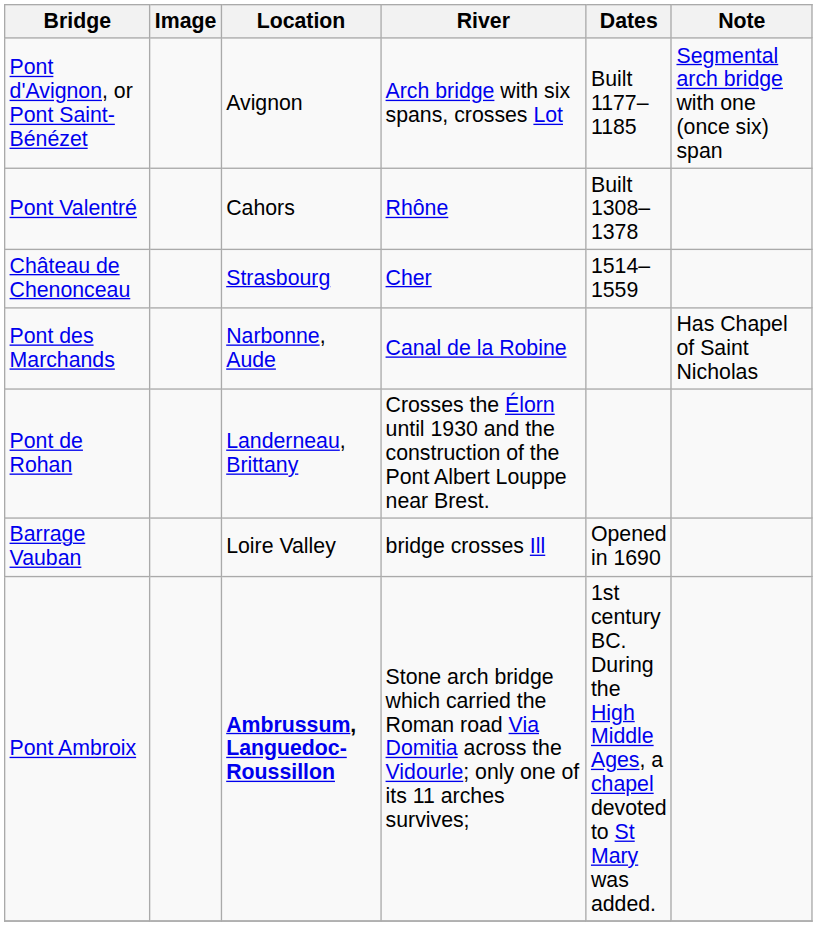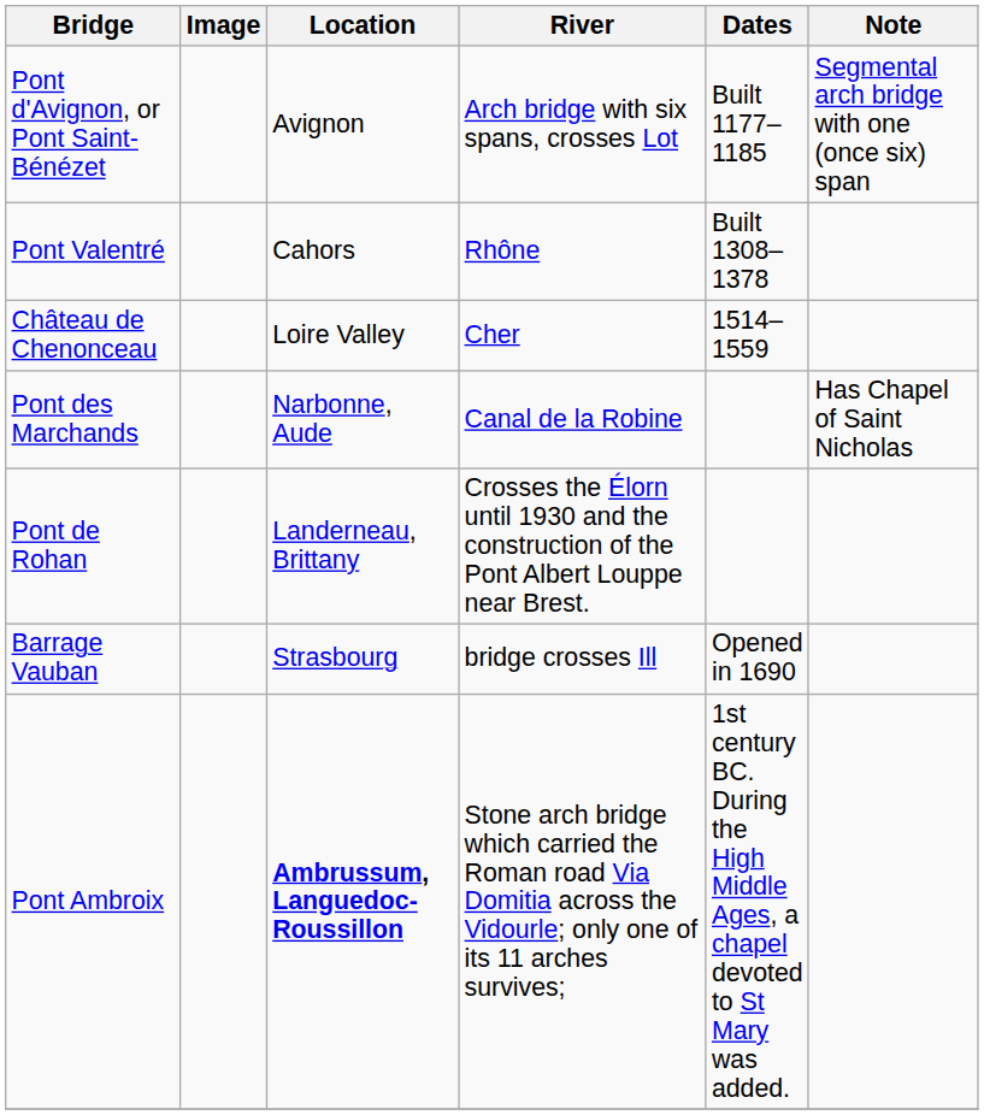 <table class="wikitable sortable">
 <tr>
 <th width = 18%>Bridge</th>
 <th width = 8% class="unsortable">Image</th>
 <th>Location</th>
 <th>River</th>
 <th width = 10%>Dates</th>
 <th class="unsortable">Note</th>
 </tr>
 <tr>
 <td><a href='#'>Pont d'Avignon</a>, or <a href='#'>Pont Saint-Bénézet</a></td>
 <td></td>
 <td>Avignon<br><small></small></td>
 <td><a href='#'>Arch bridge</a> with six  spans, crosses <a href='#'>Lot</a></td>
 <td>Built 1177–1185</td>
 <td><a href='#'>Segmental arch bridge</a> with one (once six) span</td>
 </tr>
 <tr>
 <td><a href='#'>Pont Valentré</a></td>
 <td></td>
 <td>Cahors<br><small></small></td>
 <td><a href='#'>Rhône</a></td>
 <td>Built 1308–1378</td>
 <td></td>
 </tr>
 <tr>
 <td><a href='#'>Château de Chenonceau</a></td>
 <td></td>
-<td><a href='#'>Strasbourg</a><br><small></small></td>
+<td>Loire Valley<br><small></small></td>
 <td><a href='#'>Cher</a></td>
 <td>1514–1559</td>
 <td></td>
 </tr>
 <tr>
 <td><a href='#'>Pont des Marchands</a></td>
 <td></td>
 <td><a href='#'>Narbonne</a>, <a href='#'>Aude</a><br><small></small></td>
 <td><a href='#'>Canal de la Robine</a></td>
 <td></td>
 <td>Has Chapel of Saint Nicholas</td>
 </tr>
 <tr>
 <td><a href='#'>Pont de Rohan</a></td>
 <td></td>
 <td><a href='#'>Landerneau</a>, <a href='#'>Brittany</a><br><small></small></td>
 <td>Crosses the <a href='#'>Élorn</a> until 1930 and the construction of the Pont Albert Louppe near Brest.</td>
 <td></td>
 <td></td>
 </tr>
 <tr>
 <td><a href='#'>Barrage Vauban</a></td>
 <td></td>
-<td>Loire Valley<br><small></small></td>
+<td><a href='#'>Strasbourg</a><br><small></small></td>
 <td> bridge crosses <a href='#'>Ill</a></td>
 <td>Opened in 1690</td>
 <td></td>
 </tr>
 <tr>
 <td><a href='#'>Pont Ambroix</a></td>
 <td></td>
 <td><strong><a href='#'>Ambrussum</a>, <a href='#'>Languedoc-Roussillon</a><br><small></small></strong></td>
 <td>Stone arch bridge which carried the Roman road <a href='#'>Via Domitia</a> across the <a href='#'>Vidourle</a>; only one of its 11 arches survives;</td>
 <td>1st century BC.  During the <a href='#'>High Middle Ages</a>, a <a href='#'>chapel</a> devoted to <a href='#'>St Mary</a> was added.</td>
 <td></td>
 </tr>
 <tr>
 </tr>
 </table>
